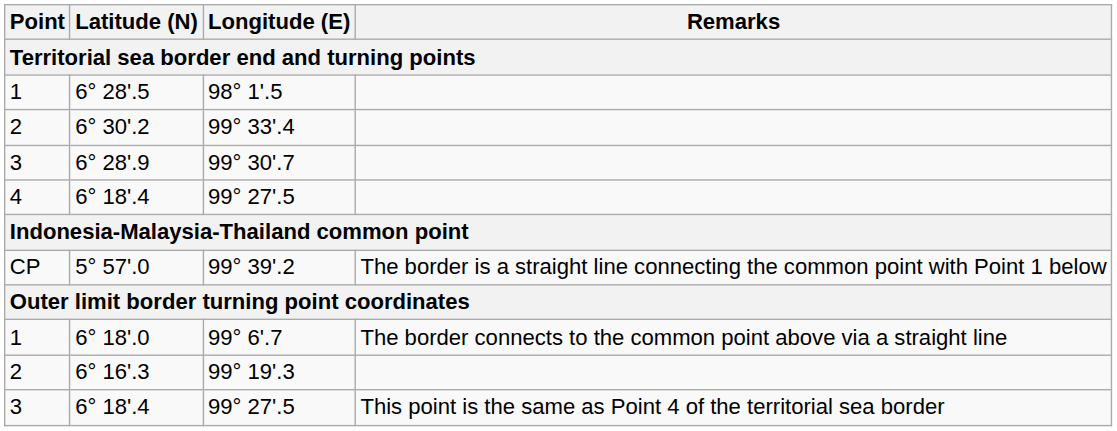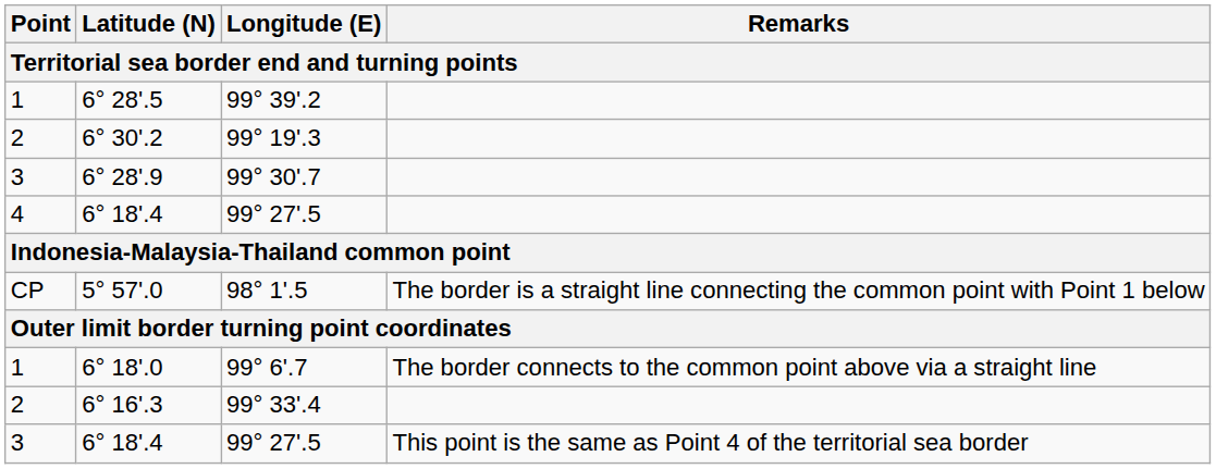 <table class="wikitable">
 <tr>
 <th>Point</th>
 <th>Latitude (N)</th>
 <th>Longitude (E)</th>
 <th>Remarks</th>
 </tr>
 <tr>
 <th colspan="5" style="text-align:left">Territorial sea border end and turning points</th>
 </tr>
 <tr>
 <td>1</td>
 <td>6° 28'.5</td>
-<td>98° 1'.5</td>
+<td>99° 39'.2</td>
 <td></td>
 </tr>
 <tr>
 <td>2</td>
 <td>6° 30'.2</td>
-<td>99° 33'.4</td>
+<td>99° 19'.3</td>
 <td></td>
 </tr>
 <tr>
 <td>3</td>
 <td>6° 28'.9</td>
 <td>99° 30'.7</td>
 <td></td>
 </tr>
 <tr>
 <td>4</td>
 <td>6° 18'.4</td>
 <td>99° 27'.5</td>
 <td></td>
 </tr>
 <tr>
 <th colspan="5" style="text-align:left">Indonesia-Malaysia-Thailand common point</th>
 </tr>
 <tr>
 <td>CP</td>
 <td>5° 57'.0</td>
-<td>99° 39'.2</td>
+<td>98° 1'.5</td>
 <td>The border is a straight line connecting the common point with Point 1 below</td>
 </tr>
 <tr>
 <th colspan="5" style="text-align:left">Outer limit border turning point coordinates</th>
 </tr>
 <tr>
 <td>1</td>
 <td>6° 18'.0</td>
 <td>99° 6'.7</td>
 <td>The border connects to the common point above via a straight line</td>
 </tr>
 <tr>
 <td>2</td>
 <td>6° 16'.3</td>
-<td>99° 19'.3</td>
+<td>99° 33'.4</td>
 <td></td>
 </tr>
 <tr>
 <td>3</td>
 <td>6° 18'.4</td>
 <td>99° 27'.5</td>
 <td>This point is the same as Point 4 of the territorial sea border</td>
 </tr>
 </table>
